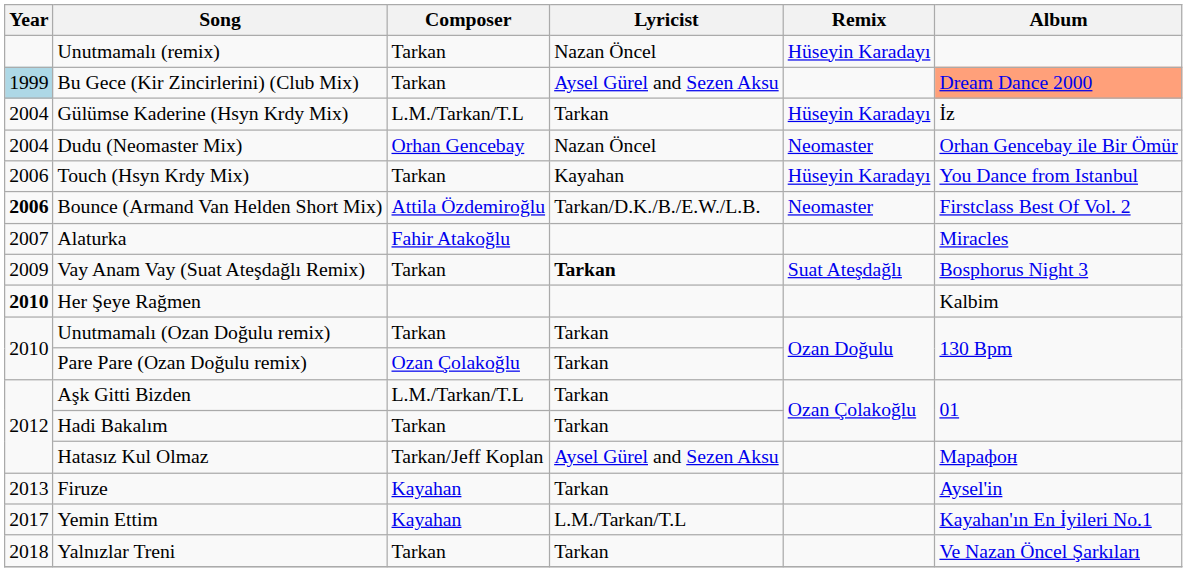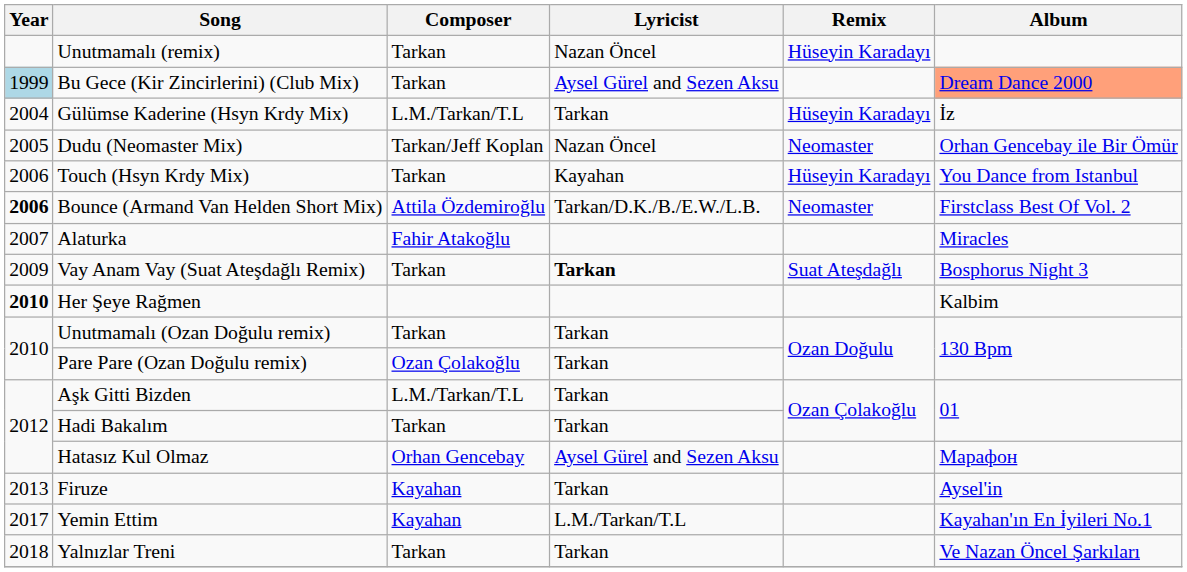 <table class="wikitable">
 <tr>
 <th style="text-align:center;">Year</th>
 <th style="text-align:center;">Song</th>
 <th style="text-align:center;">Composer</th>
 <th style="text-align:center;">Lyricist</th>
 <th style="text-align:center;">Remix</th>
 <th style="text-align:center;">Album</th>
 </tr>
 <tr>
 <td></td>
 <td>Unutmamalı (remix)</td>
 <td>Tarkan</td>
 <td>Nazan Öncel</td>
 <td><a href='#'>Hüseyin Karadayı</a></td>
 <td></td>
 </tr>
 <tr>
 <td style="background: lightblue;">1999</td>
 <td>Bu Gece (Kir Zincirlerini) (Club Mix)</td>
 <td>Tarkan</td>
 <td><a href='#'>Aysel Gürel</a> and <a href='#'>Sezen Aksu</a></td>
 <td></td>
 <td style="background: lightsalmon;"><a href='#'>Dream Dance 2000</a></td>
 </tr>
 <tr>
 <td>2004</td>
 <td>Gülümse Kaderine (Hsyn Krdy Mix)</td>
 <td>L.M./Tarkan/T.L</td>
 <td>Tarkan</td>
 <td><a href='#'>Hüseyin Karadayı</a></td>
 <td>İz</td>
 </tr>
 <tr>
-<td>2004</td>
+<td>2005</td>
 <td>Dudu (Neomaster Mix)</td>
-<td><a href='#'>Orhan Gencebay</a></td>
+<td>Tarkan/Jeff Koplan</td>
 <td>Nazan Öncel</td>
 <td><a href='#'>Neomaster</a></td>
 <td><a href='#'>Orhan Gencebay ile Bir Ömür</a></td>
 </tr>
 <tr>
 <td>2006</td>
 <td>Touch (Hsyn Krdy Mix)</td>
 <td>Tarkan</td>
 <td>Kayahan</td>
 <td><a href='#'>Hüseyin Karadayı</a></td>
 <td><a href='#'>You Dance from Istanbul</a></td>
 </tr>
 <tr>
 <td><strong>2006</strong></td>
 <td>Bounce (Armand Van Helden Short Mix)</td>
 <td><a href='#'>Attila Özdemiroğlu</a></td>
 <td>Tarkan/D.K./B./E.W./L.B.</td>
 <td><a href='#'>Neomaster</a></td>
 <td><a href='#'>Firstclass Best Of Vol. 2</a></td>
 </tr>
 <tr>
 <td>2007</td>
 <td>Alaturka</td>
 <td><a href='#'>Fahir Atakoğlu</a></td>
 <td></td>
 <td></td>
 <td><a href='#'>Miracles</a></td>
 </tr>
 <tr>
 <td>2009</td>
 <td>Vay Anam Vay (Suat Ateşdağlı Remix)</td>
 <td>Tarkan</td>
 <td><strong>Tarkan</strong></td>
 <td><a href='#'>Suat Ateşdağlı</a></td>
 <td><a href='#'>Bosphorus Night 3</a></td>
 </tr>
 <tr>
 <td><strong>2010</strong></td>
 <td>Her Şeye Rağmen</td>
 <td></td>
 <td></td>
 <td></td>
 <td>Kalbim</td>
 </tr>
 <tr>
 <td style="text-align:left;" rowspan="2">2010</td>
 <td>Unutmamalı (Ozan Doğulu remix)</td>
 <td>Tarkan</td>
 <td>Tarkan</td>
 <td rowspan="2"><a href='#'>Ozan Doğulu</a></td>
 <td style="text-align:left;" rowspan="2"><a href='#'>130 Bpm</a></td>
 </tr>
 <tr>
 <td>Pare Pare (Ozan Doğulu remix)</td>
 <td><a href='#'>Ozan Çolakoğlu</a></td>
 <td>Tarkan</td>
 </tr>
 <tr>
 <td style="text-align:left;" rowspan="3">2012</td>
 <td>Aşk Gitti Bizden</td>
 <td>L.M./Tarkan/T.L</td>
 <td>Tarkan</td>
 <td rowspan="2"><a href='#'>Ozan Çolakoğlu</a></td>
 <td style="text-align:left;" rowspan="2"><a href='#'>01</a></td>
 </tr>
 <tr>
 <td>Hadi Bakalım</td>
 <td>Tarkan</td>
 <td>Tarkan</td>
 </tr>
 <tr>
 <td>Hatasız Kul Olmaz</td>
-<td>Tarkan/Jeff Koplan</td>
+<td><a href='#'>Orhan Gencebay</a></td>
 <td><a href='#'>Aysel Gürel</a> and <a href='#'>Sezen Aksu</a></td>
 <td></td>
 <td><a href='#'>Марафон</a></td>
 </tr>
 <tr>
 <td>2013</td>
 <td>Firuze</td>
 <td><a href='#'>Kayahan</a></td>
 <td>Tarkan</td>
 <td></td>
 <td><a href='#'>Aysel'in</a></td>
 </tr>
 <tr>
 <td>2017</td>
 <td>Yemin Ettim</td>
 <td><a href='#'>Kayahan</a></td>
 <td>L.M./Tarkan/T.L</td>
 <td></td>
 <td><a href='#'>Kayahan'ın En İyileri No.1</a></td>
 </tr>
 <tr>
 <td>2018</td>
 <td>Yalnızlar Treni</td>
 <td>Tarkan</td>
 <td>Tarkan</td>
 <td></td>
 <td><a href='#'>Ve Nazan Öncel Şarkıları</a></td>
 </tr>
 <tr>
 </tr>
 </table>
